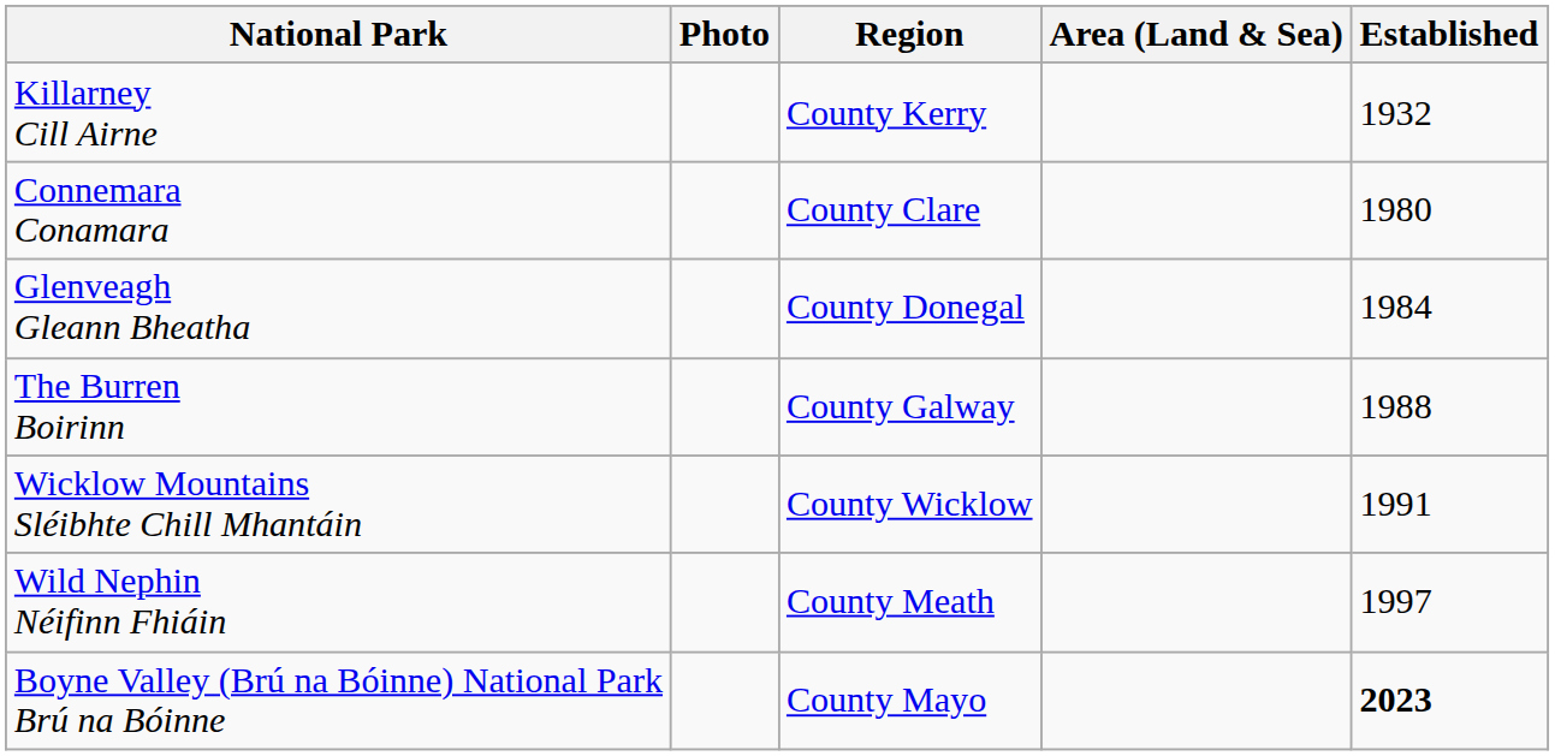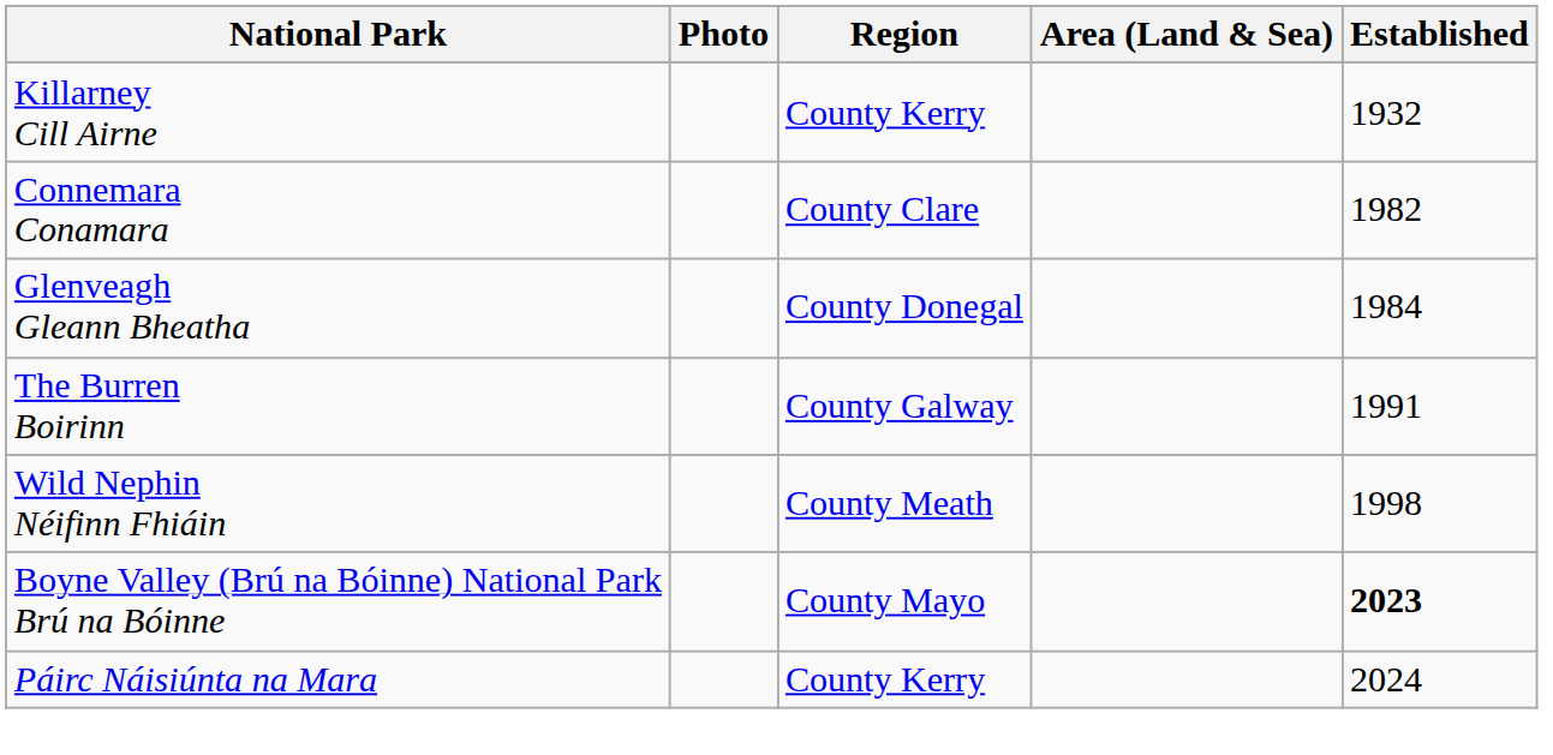 <table class="wikitable">
 <tr>
 <th>National Park</th>
 <th>Photo</th>
 <th>Region</th>
 <th>Area (Land & Sea)</th>
 <th>Established</th>
 </tr>
 <tr>
 <td><a href='#'>Killarney</a><br><em>Cill Airne</em></td>
 <td></td>
 <td><a href='#'>County Kerry</a></td>
 <td></td>
 <td>1932</td>
 </tr>
 <tr>
 <td><a href='#'>Connemara</a><br><em>Conamara</em></td>
 <td></td>
 <td><a href='#'>County Clare</a></td>
 <td></td>
-<td>1980</td>
+<td>1982</td>
 </tr>
 <tr>
 <td><a href='#'>Glenveagh</a><br><em>Gleann Bheatha</em></td>
 <td></td>
 <td><a href='#'>County Donegal</a></td>
 <td></td>
 <td>1984</td>
 </tr>
 <tr>
 <td><a href='#'>The Burren</a><br><em>Boirinn</em></td>
 <td></td>
 <td><a href='#'>County Galway</a></td>
 <td></td>
-<td>1988</td>
-</tr>
-<tr>
-<td><a href='#'>Wicklow Mountains</a><br><em>Sléibhte Chill Mhantáin</em></td>
-<td></td>
-<td><a href='#'>County Wicklow</a></td>
-<td></td>
 <td>1991</td>
 </tr>
 <tr>
 <td><a href='#'>Wild Nephin</a><br><em>Néifinn Fhiáin</em></td>
 <td></td>
 <td><a href='#'>County Meath</a></td>
 <td></td>
-<td>1997</td>
+<td>1998</td>
 </tr>
 <tr>
 <td><a href='#'>Boyne Valley (Brú na Bóinne) National Park</a><br><em>Brú na Bóinne</em></td>
 <td></td>
 <td><a href='#'>County Mayo</a></td>
 <td></td>
 <td><strong>2023</strong></td>
 </tr>
+<tr>
+<td><em><a href='#'>Páirc Náisiúnta na Mara</a></em><br></td>
+<td></td>
+<td><a href='#'>County Kerry</a></td>
+<td></td>
+<td>2024</td>
+</tr>
 </table>
